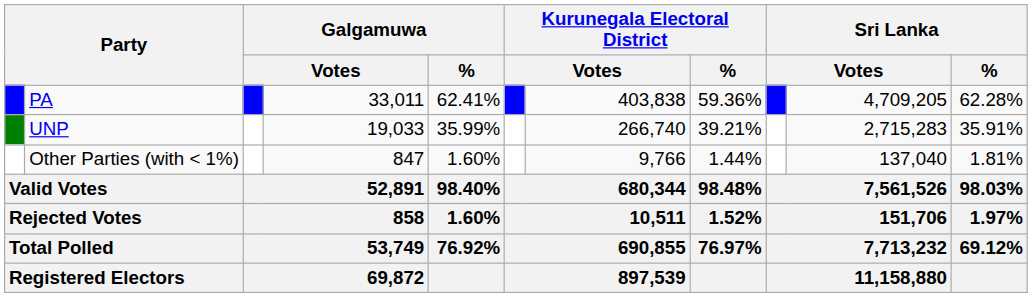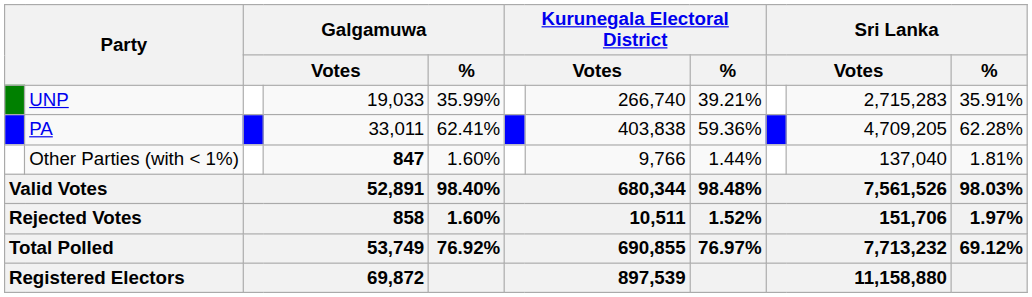 <table class="wikitable">
 <tr>
 <th colspan="2" width="144px"rowspan="2">Party</th>
 <th colspan="3" width="216px">Galgamuwa</th>
 <th colspan="3" width="216px"><a href='#'>Kurunegala Electoral District</a></th>
 <th colspan="3" width="216px">Sri Lanka</th>
 </tr>
 <tr>
 <th colspan="2" width="144px">Votes</th>
 <th>%</th>
 <th colspan="2" width="144px">Votes</th>
 <th>%</th>
 <th colspan="2" width="144px">Votes</th>
 <th>%</th>
 </tr>
 <tr>
+<td style="background-color:green;" width="10px"></td>
+<td style="text-align:left;"><a href='#'>UNP</a></td>
+<td style="background-color:white;" width="10px"></td>
+<td style="text-align:right;">19,033</td>
+<td style="text-align:right;">35.99%</td>
+<td style="background-color:white;" width="10px"></td>
+<td style="text-align:right;">266,740</td>
+<td style="text-align:right;">39.21%</td>
+<td style="background-color:white;" width="10px"></td>
+<td style="text-align:right;">2,715,283</td>
+<td style="text-align:right;">35.91%</td>
+</tr>
+<tr>
 <td style="background-color:blue;" width="10px"></td>
 <td style="text-align:left;"><a href='#'>PA</a></td>
 <td style="background-color:blue;" width="10px"></td>
 <td style="text-align:right;">33,011</td>
 <td style="text-align:right;">62.41%</td>
 <td style="background-color:blue;" width="10px"></td>
 <td style="text-align:right;">403,838</td>
 <td style="text-align:right;">59.36%</td>
 <td style="background-color:blue;" width="10px"></td>
 <td style="text-align:right;">4,709,205</td>
 <td style="text-align:right;">62.28%</td>
 </tr>
 <tr>
-<td style="background-color:green;" width="10px"></td>
-<td style="text-align:left;"><a href='#'>UNP</a></td>
-<td style="background-color:white;" width="10px"></td>
-<td style="text-align:right;">19,033</td>
-<td style="text-align:right;">35.99%</td>
-<td style="background-color:white;" width="10px"></td>
-<td style="text-align:right;">266,740</td>
-<td style="text-align:right;">39.21%</td>
-<td style="background-color:white;" width="10px"></td>
-<td style="text-align:right;">2,715,283</td>
-<td style="text-align:right;">35.91%</td>
-</tr>
-<tr>
 <td style="background-color:white;" width="10px"></td>
 <td style="text-align:left;">Other Parties (with < 1%)</td>
 <td style="background-color:white;" width="10px"></td>
-<td style="text-align:right;">847</td>
+<td style="text-align:right;"><strong>847</strong></td>
 <td style="text-align:right;">1.60%</td>
 <td style="background-color:white;" width="10px"></td>
 <td style="text-align:right;">9,766</td>
 <td style="text-align:right;">1.44%</td>
 <td style="background-color:white;" width="10px"></td>
 <td style="text-align:right;">137,040</td>
 <td style="text-align:right;">1.81%</td>
 </tr>
 <tr>
 <th colspan="2" width="144px"style="text-align:left;">Valid Votes</th>
 <th style="text-align:right;"colspan="2" width="144px">52,891</th>
 <th style="text-align:right;">98.40%</th>
 <th style="text-align:right;"colspan="2" width="144px">680,344</th>
 <th style="text-align:right;">98.48%</th>
 <th style="text-align:right;"colspan="2" width="144px">7,561,526</th>
 <th style="text-align:right;">98.03%</th>
 </tr>
 <tr>
 <th colspan="2" width="144px"style="text-align:left;">Rejected Votes</th>
 <th style="text-align:right;"colspan="2" width="144px">858</th>
 <th style="text-align:right;">1.60%</th>
 <th style="text-align:right;"colspan="2" width="144px">10,511</th>
 <th style="text-align:right;">1.52%</th>
 <th style="text-align:right;"colspan="2" width="144px">151,706</th>
 <th style="text-align:right;">1.97%</th>
 </tr>
 <tr>
 <th colspan="2" width="144px"style="text-align:left;">Total Polled</th>
 <th style="text-align:right;"colspan="2" width="144px">53,749</th>
 <th style="text-align:right;">76.92%</th>
 <th style="text-align:right;"colspan="2" width="144px">690,855</th>
 <th style="text-align:right;">76.97%</th>
 <th style="text-align:right;"colspan="2" width="144px">7,713,232</th>
 <th style="text-align:right;">69.12%</th>
 </tr>
 <tr>
 <th colspan="2" width="144px"style="text-align:left;">Registered Electors</th>
 <th style="text-align:right;"colspan="2" width="144px">69,872</th>
 <th></th>
 <th style="text-align:right;"colspan="2" width="144px">897,539</th>
 <th></th>
 <th style="text-align:right;"colspan="2" width="144px">11,158,880</th>
 <th></th>
 </tr>
 </table>
